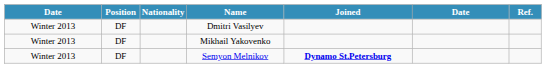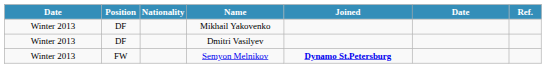 <table class="wikitable"  style="text-align:center; font-size:90%; ">
 <tr>
 <th style="background:#348EB9; color:white; width:150px;">Date</th>
 <th style="background:#348EB9; color:white; width:55px;">Position</th>
 <th style="background:#348EB9; color:white; width:55px;">Nationality</th>
 <th style="background:#348EB9; color:white; width:150px;">Name</th>
 <th style="background:#348EB9; color:white; width:200px;">Joined</th>
 <th style="background:#348EB9; color:white; width:150px;">Date</th>
 <th style="background:#348EB9; color:white; width:45px;">Ref.</th>
 </tr>
 <tr>
 <td>Winter 2013</td>
 <td>DF</td>
 <td></td>
-<td>Dmitri Vasilyev</td>
-<td></td>
-<td></td>
-<td></td>
-</tr>
-<tr>
-<td>Winter 2013</td>
-<td>DF</td>
-<td></td>
 <td>Mikhail Yakovenko</td>
 <td></td>
 <td></td>
 <td></td>
 </tr>
 <tr>
 <td>Winter 2013</td>
 <td>DF</td>
 <td></td>
+<td>Dmitri Vasilyev</td>
+<td></td>
+<td></td>
+<td></td>
+</tr>
+<tr>
+<td>Winter 2013</td>
+<td>FW</td>
+<td></td>
 <td><a href='#'>Semyon Melnikov</a></td>
 <td><strong><a href='#'>Dynamo St.Petersburg</a></strong></td>
 <td></td>
 <td></td>
 </tr>
 </table>
